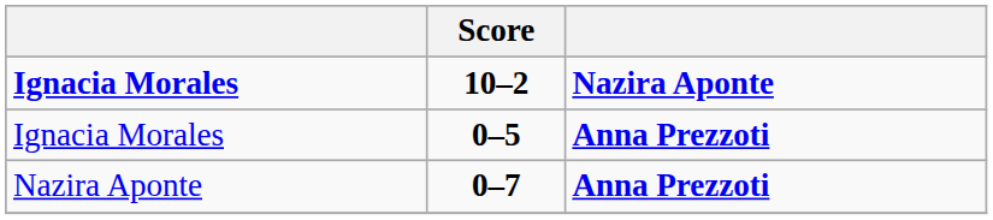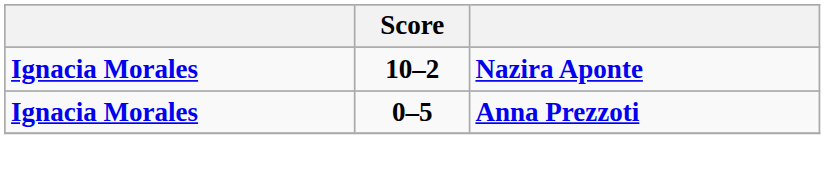 <table class="wikitable" style="text-align: center; font-size:100% ">
 <tr>
 <th align="right" width="200"></th>
 <th width="60">Score</th>
 <th align="left" width="200"></th>
 </tr>
 <tr>
 <td align=left><strong> <a href='#'>Ignacia Morales</a></strong></td>
 <td align=center><strong>10–2</strong></td>
 <td align=left><strong> <a href='#'>Nazira Aponte</a></strong></td>
 </tr>
 <tr>
-<td align=left> <a href='#'>Ignacia Morales</a></td>
+<td align=left><strong> <a href='#'>Ignacia Morales</a></strong></td>
 <td align=center><strong>0–5</strong></td>
-<td align=left><strong> <a href='#'>Anna Prezzoti</a></strong></td>
-</tr>
-<tr>
-<td align=left> <a href='#'>Nazira Aponte</a></td>
-<td align=center><strong>0–7</strong></td>
 <td align=left><strong> <a href='#'>Anna Prezzoti</a></strong></td>
 </tr>
 <tr>
 </tr>
 </table>
